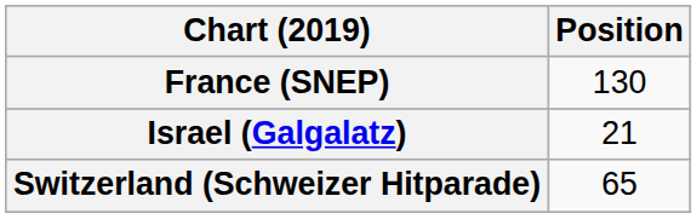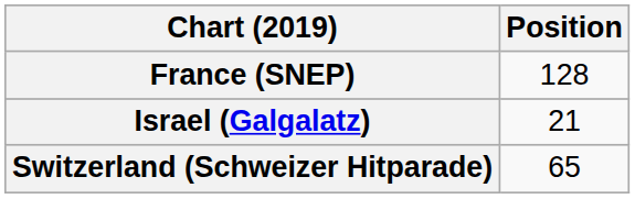 <table class="wikitable sortable plainrowheaders" style="text-align:center">
 <tr>
 <th>Chart (2019)</th>
 <th>Position</th>
 </tr>
 <tr>
 <th scope="row">France (SNEP)</th>
-<td>130</td>
+<td>128</td>
 </tr>
 <tr>
 <th scope="row">Israel (<a href='#'>Galgalatz</a>)</th>
 <td>21</td>
 </tr>
 <tr>
 <th scope="row">Switzerland (Schweizer Hitparade)</th>
 <td>65</td>
 </tr>
 </table>
